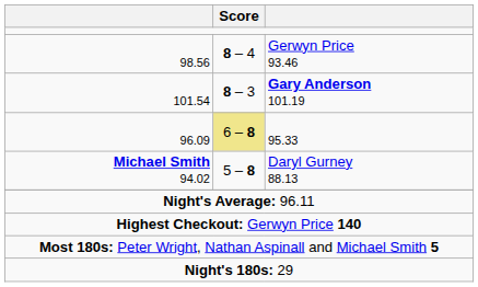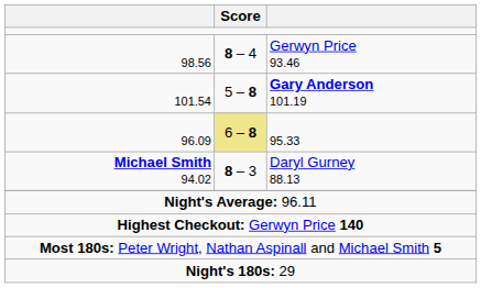 <table class=wikitable style="text-align:center">
 <tr>
 <th width=225></th>
 <th width=50>Score</th>
 <th width=225></th>
 </tr>
 <tr align=centre>
 <td colspan="3"></td>
 </tr>
 <tr align=left>
 <td align=right> <br> <small><span>98.56</span></small></td>
 <td align=center><strong>8</strong> – 4</td>
 <td> <a href='#'>Gerwyn Price</a> <br> <small><span>93.46</span></small></td>
 </tr>
 <tr align=left>
 <td align=right> <br> <small><span>101.54</span></small></td>
-<td align=center><strong>8</strong> – 3</td>
+<td align=center>5 – <strong>8</strong></td>
 <td> <strong><a href='#'>Gary Anderson</a></strong> <br> <small><span>101.19</span></small></td>
 </tr>
 <tr align=left>
 <td align=right> <br> <small><span>96.09</span></small></td>
 <td align=center style="background: khaki;">6 – <strong>8</strong></td>
 <td> <br> <small><span>95.33</span></small></td>
 </tr>
 <tr align=left>
 <td align=right><strong><a href='#'>Michael Smith</a></strong>  <br> <small><span>94.02</span></small></td>
-<td align=center>5 – <strong>8</strong></td>
+<td align=center><strong>8</strong> – 3</td>
 <td> <a href='#'>Daryl Gurney</a> <br> <small><span>88.13</span></small></td>
 </tr>
 <tr align=center>
 </tr>
 <tr align=center>
 <td colspan="3"><strong>Night's Average:</strong> 96.11</td>
 </tr>
 <tr align=center>
 <td colspan="3"><strong>Highest Checkout:</strong>  <a href='#'>Gerwyn Price</a> <strong>140</strong></td>
 </tr>
 <tr align=center>
 <td colspan="3"><strong>Most 180s:</strong>  <a href='#'>Peter Wright</a>,  <a href='#'>Nathan Aspinall</a> and  <a href='#'>Michael Smith</a> <strong>5</strong></td>
 </tr>
 <tr align=center>
 <td colspan="3"><strong>Night's 180s:</strong> 29</td>
 </tr>
 </table>
